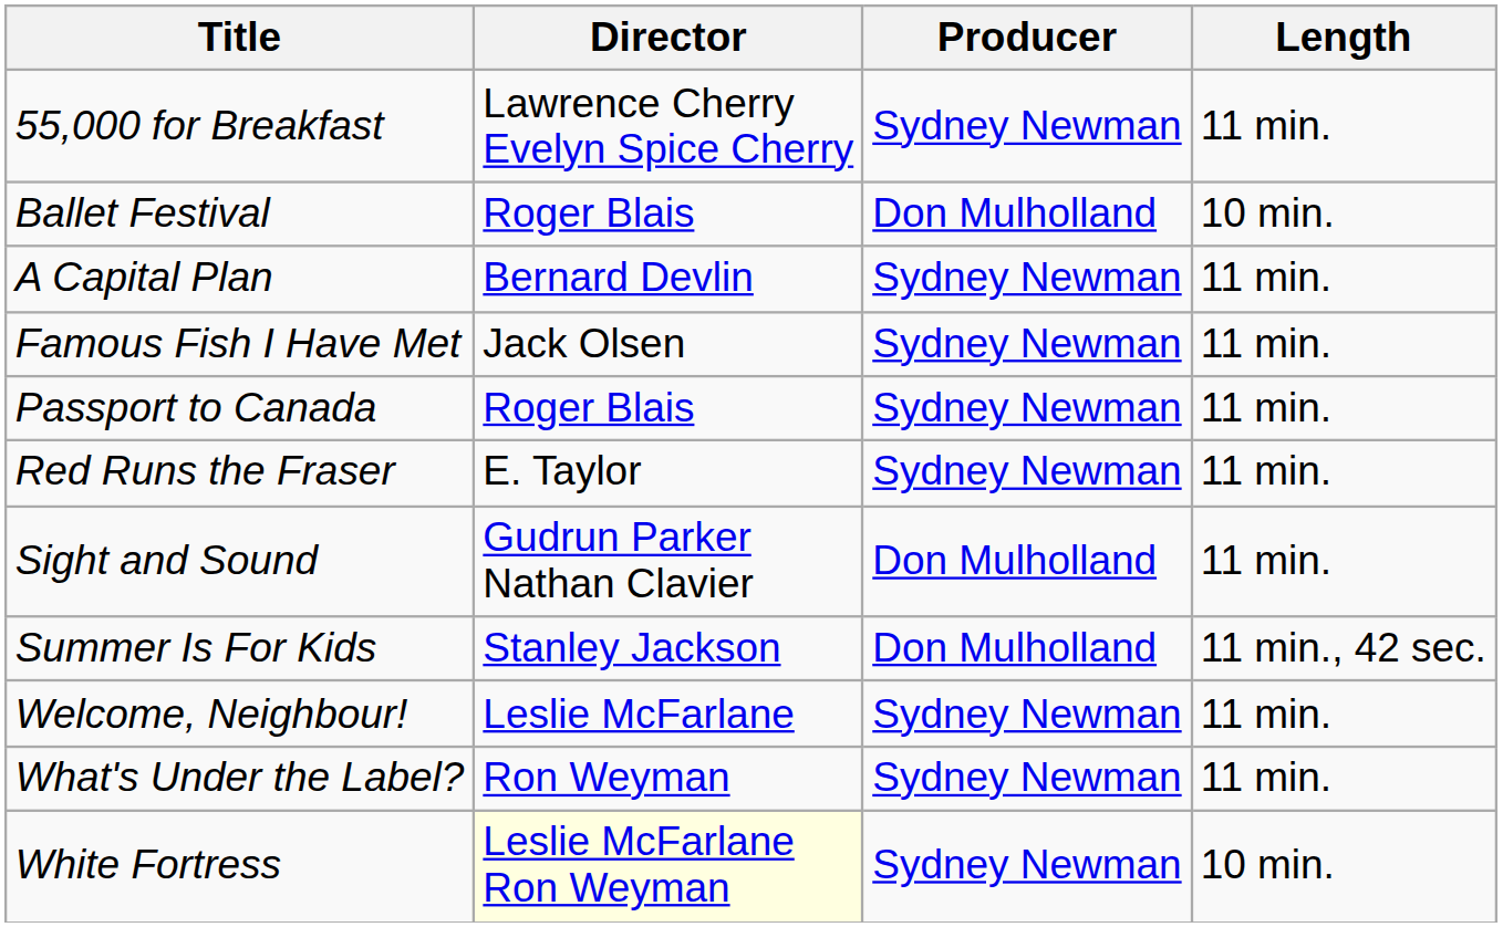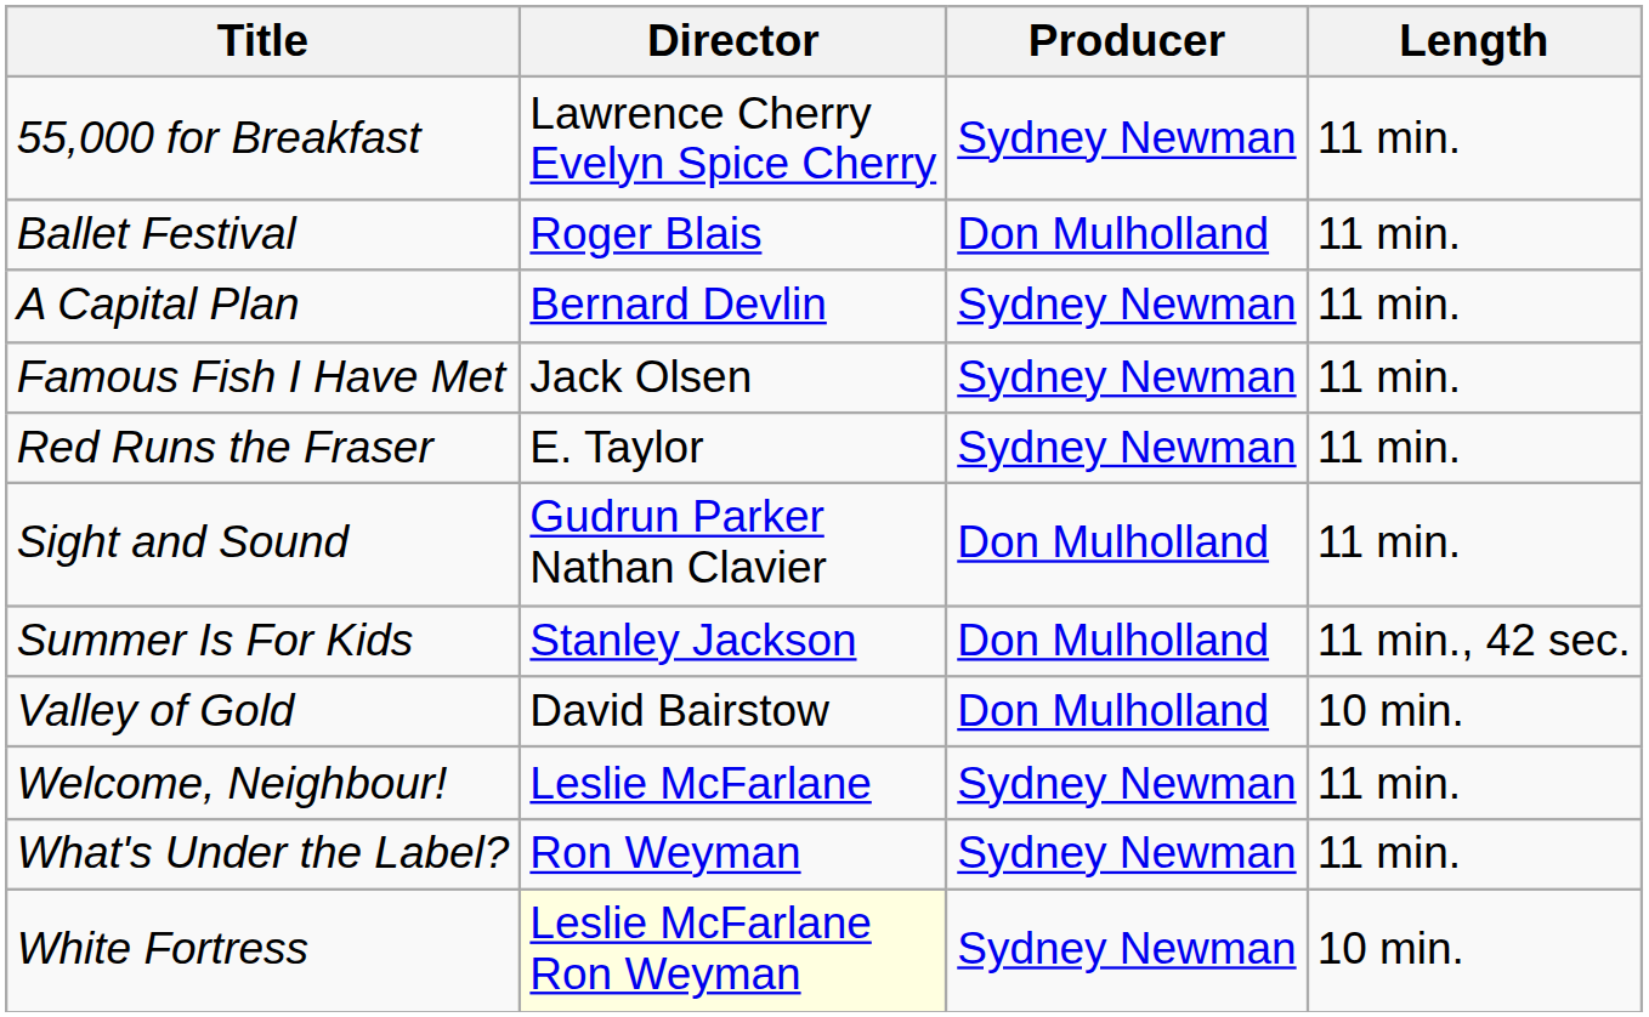 <table class=wikitable>
 <tr>
 <th>Title</th>
 <th>Director</th>
 <th>Producer</th>
 <th>Length</th>
 </tr>
 <tr>
 <td><em>55,000 for Breakfast</em></td>
 <td>Lawrence Cherry<br><a href='#'>Evelyn Spice Cherry</a></td>
 <td><a href='#'>Sydney Newman</a></td>
 <td>11 min.</td>
 </tr>
 <tr>
 <td><em>Ballet Festival</em></td>
 <td><a href='#'>Roger Blais</a></td>
 <td><a href='#'>Don Mulholland</a></td>
-<td>10 min.</td>
+<td>11 min.</td>
 </tr>
 <tr>
 <td><em>A Capital Plan</em></td>
 <td><a href='#'>Bernard Devlin</a></td>
 <td><a href='#'>Sydney Newman</a></td>
 <td>11 min.</td>
 </tr>
 <tr>
 <td><em>Famous Fish I Have Met</em></td>
 <td>Jack Olsen</td>
-<td><a href='#'>Sydney Newman</a></td>
-<td>11 min.</td>
-</tr>
-<tr>
-<td><em>Passport to Canada</em></td>
-<td><a href='#'>Roger Blais</a></td>
 <td><a href='#'>Sydney Newman</a></td>
 <td>11 min.</td>
 </tr>
 <tr>
 <td><em>Red Runs the Fraser</em></td>
 <td>E. Taylor</td>
 <td><a href='#'>Sydney Newman</a></td>
 <td>11 min.</td>
 </tr>
 <tr>
 <td><em>Sight and Sound</em></td>
 <td><a href='#'>Gudrun Parker</a><br>Nathan Clavier</td>
 <td><a href='#'>Don Mulholland</a></td>
 <td>11 min.</td>
 </tr>
 <tr>
 <td><em>Summer Is For Kids</em></td>
 <td><a href='#'>Stanley Jackson</a></td>
 <td><a href='#'>Don Mulholland</a></td>
 <td>11 min., 42 sec.</td>
 </tr>
 <tr>
+<td><em>Valley of Gold</em></td>
+<td>David Bairstow</td>
+<td><a href='#'>Don Mulholland</a></td>
+<td>10 min.</td>
+</tr>
+<tr>
 <td><em>Welcome, Neighbour!</em></td>
 <td><a href='#'>Leslie McFarlane</a></td>
 <td><a href='#'>Sydney Newman</a></td>
 <td>11 min.</td>
 </tr>
 <tr>
 <td><em>What's Under the Label?</em></td>
 <td><a href='#'>Ron Weyman</a></td>
 <td><a href='#'>Sydney Newman</a></td>
 <td>11 min.</td>
 </tr>
 <tr>
 <td><em>White Fortress</em></td>
 <td style="background: lightyellow;"><a href='#'>Leslie McFarlane</a><br><a href='#'>Ron Weyman</a></td>
 <td><a href='#'>Sydney Newman</a></td>
 <td>10 min.</td>
 </tr>
 <tr>
 </tr>
 </table>
